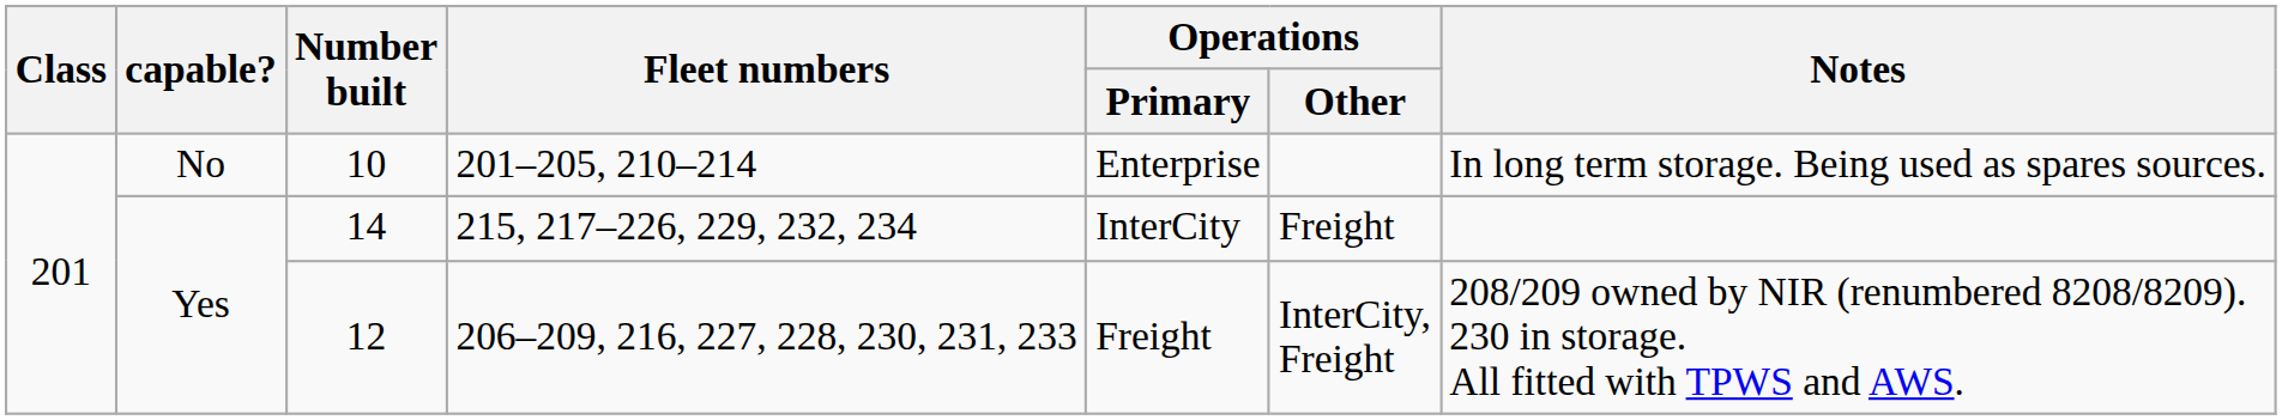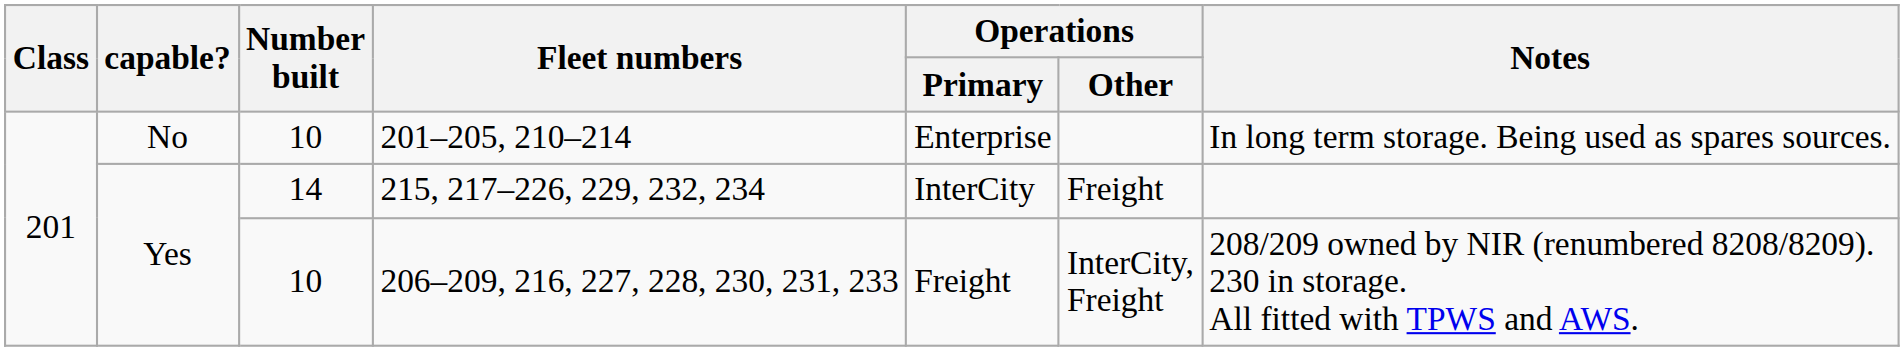 <table class="wikitable">
 <tr style="background:#f9f9f9;">
 <th rowspan="2">Class</th>
 <th rowspan="2"> capable?</th>
 <th rowspan="2">Number<br>built</th>
 <th rowspan="2">Fleet numbers</th>
 <th colspan="2">Operations</th>
 <th rowspan="2">Notes</th>
 </tr>
 <tr style="background:#f9f9f9;">
 <th> Primary </th>
 <th> Other </th>
 </tr>
 <tr>
 <td rowspan=3 align=center>201</td>
 <td align=center>No</td>
 <td align=center>10</td>
 <td>201–205, 210–214</td>
 <td>Enterprise</td>
 <td></td>
 <td>In long term storage. Being used as spares sources.</td>
 </tr>
 <tr>
 <td rowspan=2 align=center>Yes</td>
 <td align="center">14</td>
 <td>215, 217–226, 229, 232, 234</td>
 <td>InterCity</td>
 <td>Freight</td>
 </tr>
 <tr>
-<td align="center">12</td>
+<td align="center">10</td>
 <td>206–209, 216, 227, 228, 230, 231, 233</td>
 <td>Freight</td>
 <td>InterCity,<br>Freight</td>
 <td>208/209 owned by NIR (renumbered 8208/8209).<br> 230 in storage.<br> All fitted with <a href='#'>TPWS</a> and <a href='#'>AWS</a>.</td>
 </tr>
 </table>
